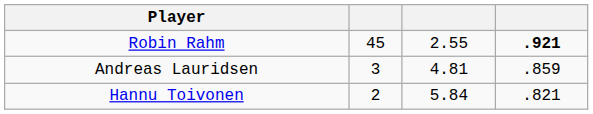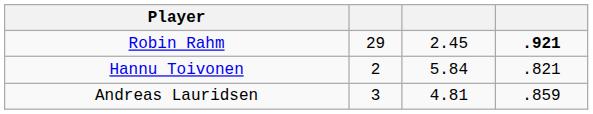 <table class="wikitable sortable" style="width:30%; text-align:center;">
 <tr>
 <th>Player</th>
 <th></th>
 <th></th>
 <th></th>
 </tr>
 <tr>
 <td style=white-space:nowrap><a href='#'>Robin Rahm</a></td>
-<td>45</td>
-<td>2.55</td>
+<td>29</td>
+<td>2.45</td>
 <td><strong>.921</strong></td>
+</tr>
+<tr>
+<td style=white-space:nowrap><a href='#'>Hannu Toivonen</a></td>
+<td>2</td>
+<td>5.84</td>
+<td>.821</td>
 </tr>
 <tr>
 <td style=white-space:nowrap>Andreas Lauridsen</td>
 <td>3</td>
 <td>4.81</td>
 <td>.859</td>
 </tr>
-<tr>
-<td style=white-space:nowrap><a href='#'>Hannu Toivonen</a></td>
-<td>2</td>
-<td>5.84</td>
-<td>.821</td>
-</tr>
 </table>
